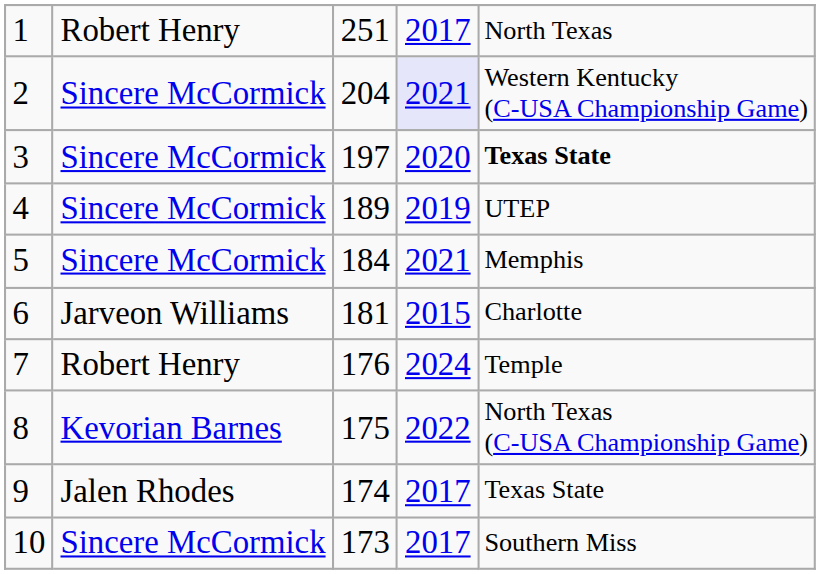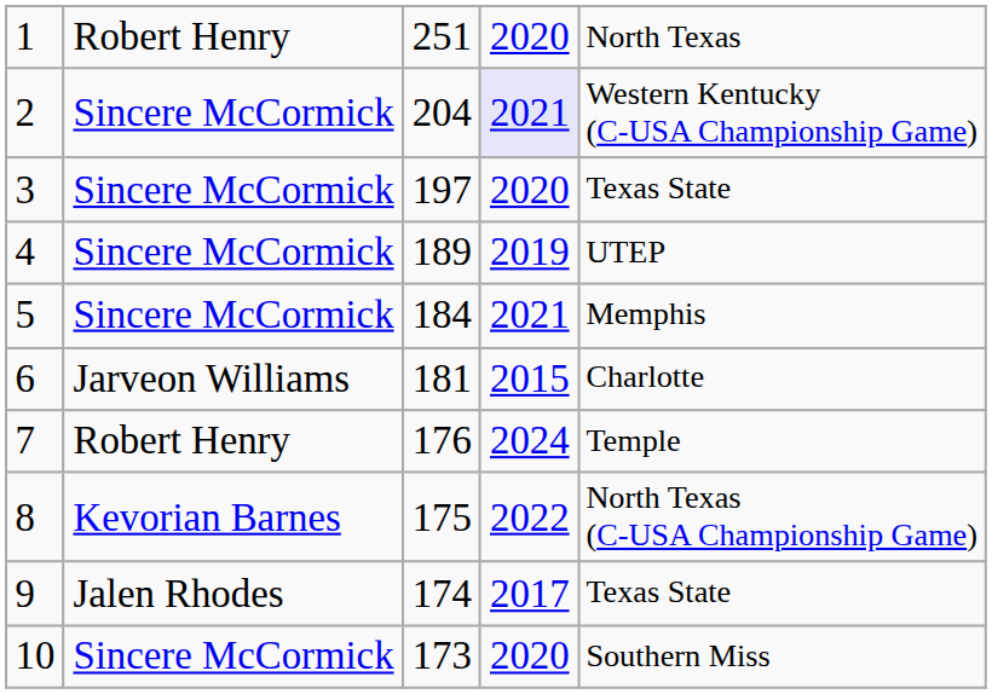 <table class="wikitable">
 <tr>
 </tr>
 <tr>
 <td>1</td>
 <td>Robert Henry</td>
 <td>251</td>
-<td><a href='#'>2017</a></td>
+<td><a href='#'>2020</a></td>
 <td style="font-size:80%;">North Texas</td>
 </tr>
 <tr>
 <td>2</td>
 <td><a href='#'>Sincere McCormick</a></td>
 <td>204</td>
 <td style="background: lavender;"><a href='#'>2021</a></td>
 <td style="font-size:80%;">Western Kentucky<br>(<a href='#'>C-USA Championship Game</a>)</td>
 </tr>
 <tr>
 <td>3</td>
 <td><a href='#'>Sincere McCormick</a></td>
 <td>197</td>
 <td><a href='#'>2020</a></td>
-<td style="font-size:80%;"><strong>Texas State</strong></td>
+<td style="font-size:80%;">Texas State</td>
 </tr>
 <tr>
 <td>4</td>
 <td><a href='#'>Sincere McCormick</a></td>
 <td>189</td>
 <td><a href='#'>2019</a></td>
 <td style="font-size:80%;">UTEP</td>
 </tr>
 <tr>
 <td>5</td>
 <td><a href='#'>Sincere McCormick</a></td>
 <td>184</td>
 <td><a href='#'>2021</a></td>
 <td style="font-size:80%;">Memphis</td>
 </tr>
 <tr>
 <td>6</td>
 <td>Jarveon Williams</td>
 <td>181</td>
 <td><a href='#'>2015</a></td>
 <td style="font-size:80%;">Charlotte</td>
 </tr>
 <tr>
 <td>7</td>
 <td>Robert Henry</td>
 <td>176</td>
 <td><a href='#'>2024</a></td>
 <td style="font-size:80%;">Temple</td>
 </tr>
 <tr>
 <td>8</td>
 <td><a href='#'>Kevorian Barnes</a></td>
 <td>175</td>
 <td><a href='#'>2022</a></td>
 <td style="font-size:80%;">North Texas<br>(<a href='#'>C-USA Championship Game</a>)</td>
 </tr>
 <tr>
 <td>9</td>
 <td>Jalen Rhodes</td>
 <td>174</td>
 <td><a href='#'>2017</a></td>
 <td style="font-size:80%;">Texas State</td>
 </tr>
 <tr>
 <td>10</td>
 <td><a href='#'>Sincere McCormick</a></td>
 <td>173</td>
-<td><a href='#'>2017</a></td>
+<td><a href='#'>2020</a></td>
 <td style="font-size:80%;">Southern Miss</td>
 </tr>
 </table>
